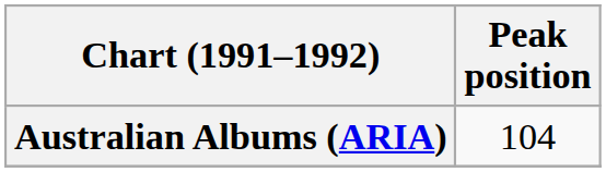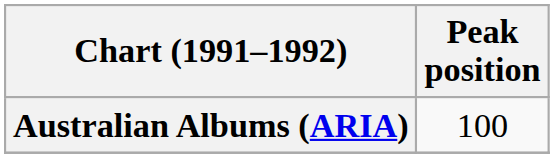 <table class="wikitable sortable plainrowheaders" style="text-align:center">
 <tr>
 <th scope="col">Chart (1991–1992)</th>
 <th scope="col">Peak<br>position</th>
 </tr>
 <tr>
 <th scope="row">Australian Albums (<a href='#'>ARIA</a>)</th>
-<td>104</td>
+<td>100</td>
 </tr>
 <tr>
 </tr>
 <tr>
 </tr>
 <tr>
 </tr>
 </table>
